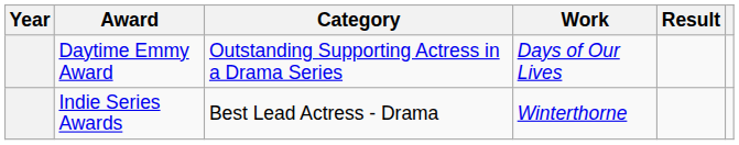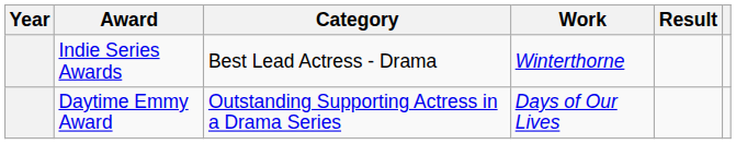 <table class="wikitable sortable plainrowheaders">
 <tr>
 <th>Year</th>
 <th>Award</th>
 <th>Category</th>
 <th>Work</th>
 <th>Result</th>
 <th scope="col" class="unsortable"></th>
 </tr>
 <tr>
 <th scope="row"></th>
+<td><a href='#'>Indie Series Awards</a></td>
+<td>Best Lead Actress - Drama</td>
+<td><em><a href='#'>Winterthorne</a></em></td>
+<td></td>
+<td></td>
+</tr>
+<tr>
+<th scope="row"></th>
 <td><a href='#'>Daytime Emmy Award</a></td>
 <td><a href='#'>Outstanding Supporting Actress in a Drama Series</a></td>
 <td><em><a href='#'>Days of Our Lives</a></em></td>
 <td></td>
 <td></td>
 </tr>
-<tr>
-<th scope="row"></th>
-<td><a href='#'>Indie Series Awards</a></td>
-<td>Best Lead Actress - Drama</td>
-<td><em><a href='#'>Winterthorne</a></em></td>
-<td></td>
-<td></td>
-</tr>
 </table>
